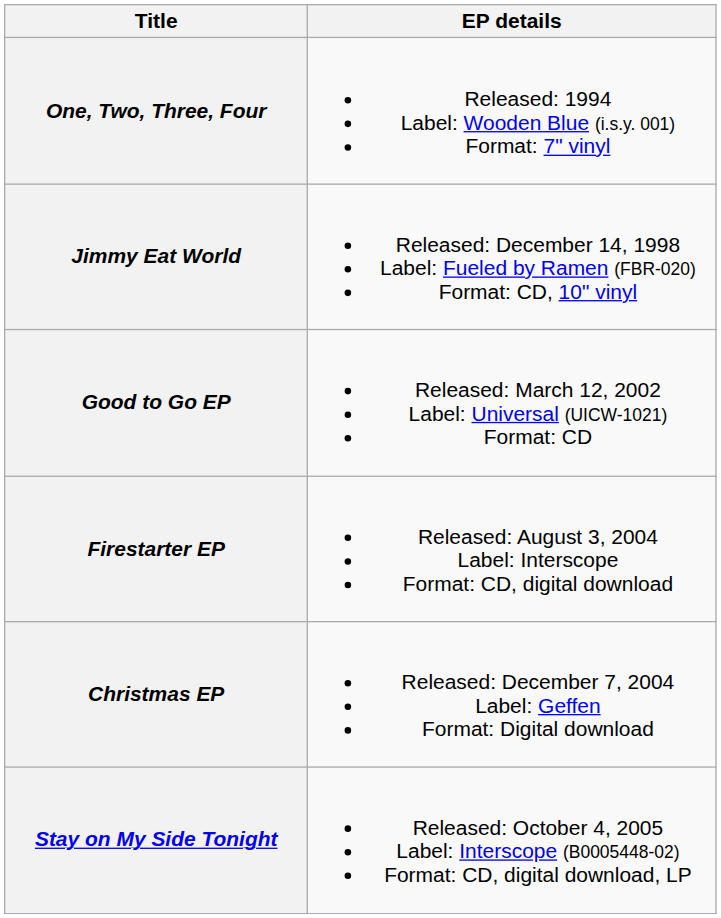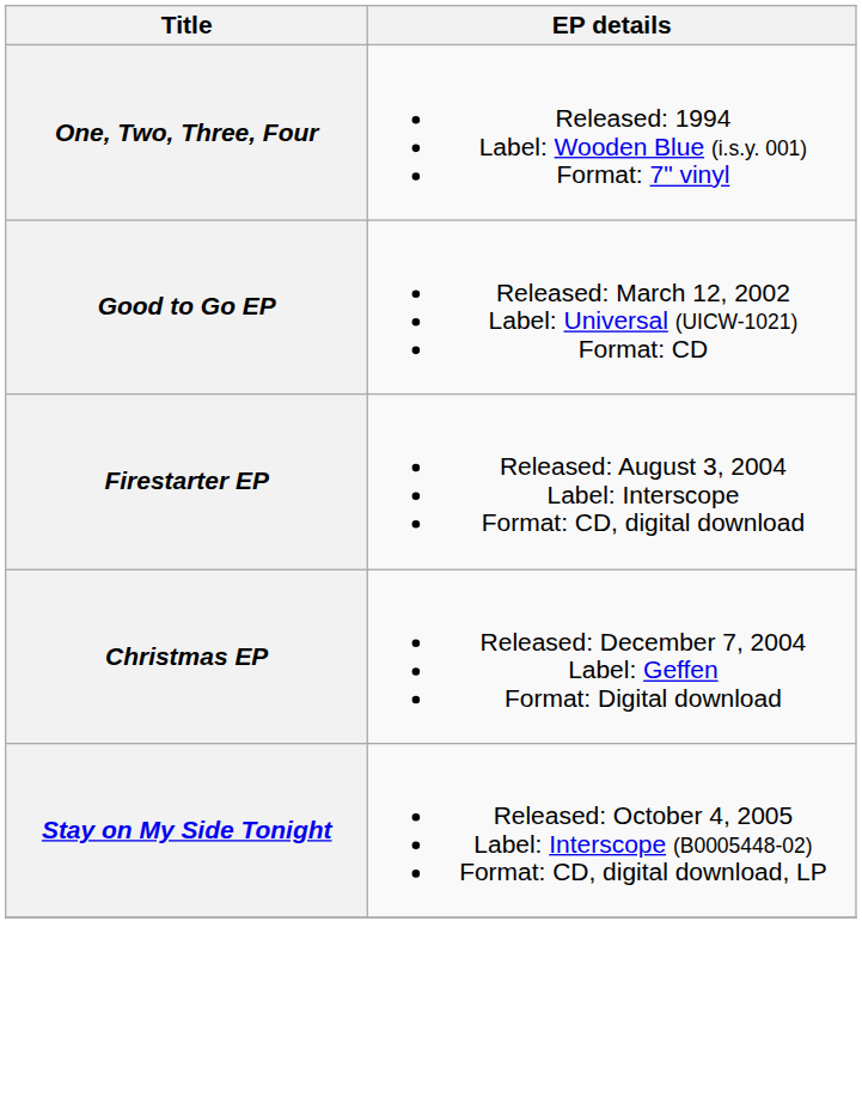 <table class="wikitable plainrowheaders" style="text-align:center;">
 <tr>
 <th scope="col" style="width:14em;">Title</th>
 <th scope="col" style="width:19em;">EP details</th>
 </tr>
 <tr>
 <th scope="row"><em>One, Two, Three, Four</em></th>
 <td><br><ul><li>Released: 1994</li><li>Label: <a href='#'>Wooden Blue</a> <small>(i.s.y. 001)</small></li><li>Format: <a href='#'>7" vinyl</a></li></ul></td>
-</tr>
-<tr>
-<th scope="row"><em>Jimmy Eat World</em></th>
-<td><br><ul><li>Released: December 14, 1998</li><li>Label: <a href='#'>Fueled by Ramen</a> <small>(FBR-020)</small></li><li>Format: CD, <a href='#'>10" vinyl</a></li></ul></td>
 </tr>
 <tr>
 <th scope="row"><em>Good to Go EP</em></th>
 <td><br><ul><li>Released: March 12, 2002</li><li>Label: <a href='#'>Universal</a> <small>(UICW-1021)</small></li><li>Format: CD</li></ul></td>
 </tr>
 <tr>
 <th scope="row"><em>Firestarter EP</em></th>
 <td><br><ul><li>Released: August 3, 2004</li><li>Label: Interscope</li><li>Format: CD, digital download</li></ul></td>
 </tr>
 <tr>
 <th scope="row"><em>Christmas EP</em></th>
 <td><br><ul><li>Released: December 7, 2004</li><li>Label: <a href='#'>Geffen</a></li><li>Format: Digital download</li></ul></td>
 </tr>
 <tr>
 <th scope="row"><em><a href='#'>Stay on My Side Tonight</a></em></th>
 <td><br><ul><li>Released: October 4, 2005</li><li>Label: <a href='#'>Interscope</a> <small>(B0005448-02)</small></li><li>Format: CD, digital download, LP</li></ul></td>
 </tr>
 <tr>
 </tr>
 </table>
